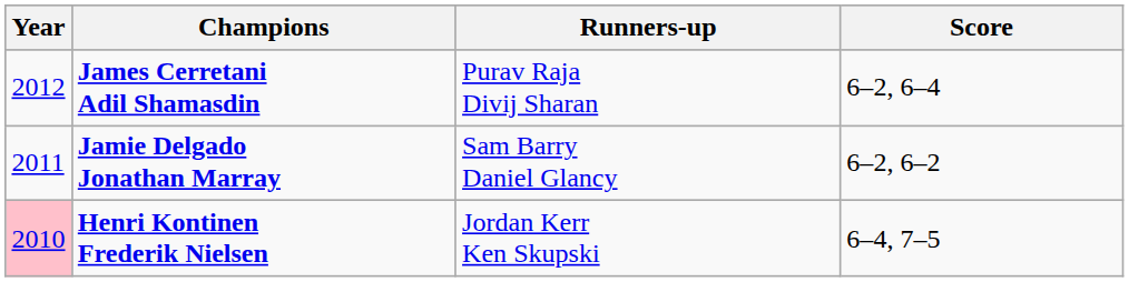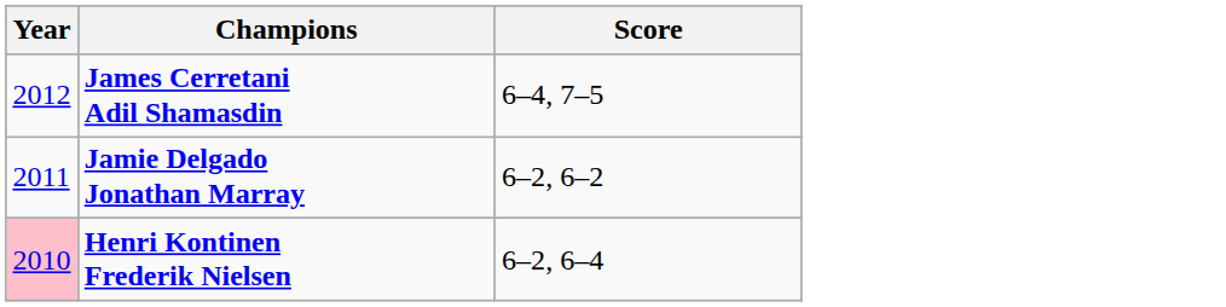 <table class="wikitable" style="font-size:90%">
 <tr>
 <th>Year</th>
 <th width="200">Champions</th>
-<th width="200">Runners-up</th>
 <th width="145">Score</th>
 </tr>
 <tr>
 <td><a href='#'>2012</a></td>
 <td> <strong><a href='#'>James Cerretani</a></strong> <br>  <strong><a href='#'>Adil Shamasdin</a></strong></td>
-<td> <a href='#'>Purav Raja</a> <br>  <a href='#'>Divij Sharan</a></td>
-<td>6–2, 6–4</td>
+<td>6–4, 7–5</td>
 </tr>
 <tr>
 <td><a href='#'>2011</a></td>
 <td> <strong><a href='#'>Jamie Delgado</a></strong> <br>  <strong><a href='#'>Jonathan Marray</a></strong></td>
-<td> <a href='#'>Sam Barry</a> <br>  <a href='#'>Daniel Glancy</a></td>
 <td>6–2, 6–2</td>
 </tr>
 <tr>
 <td style="background: pink;"><a href='#'>2010</a></td>
 <td> <strong><a href='#'>Henri Kontinen</a></strong> <br>  <strong><a href='#'>Frederik Nielsen</a></strong></td>
-<td> <a href='#'>Jordan Kerr</a> <br>  <a href='#'>Ken Skupski</a></td>
-<td>6–4, 7–5</td>
+<td>6–2, 6–4</td>
 </tr>
 </table>
